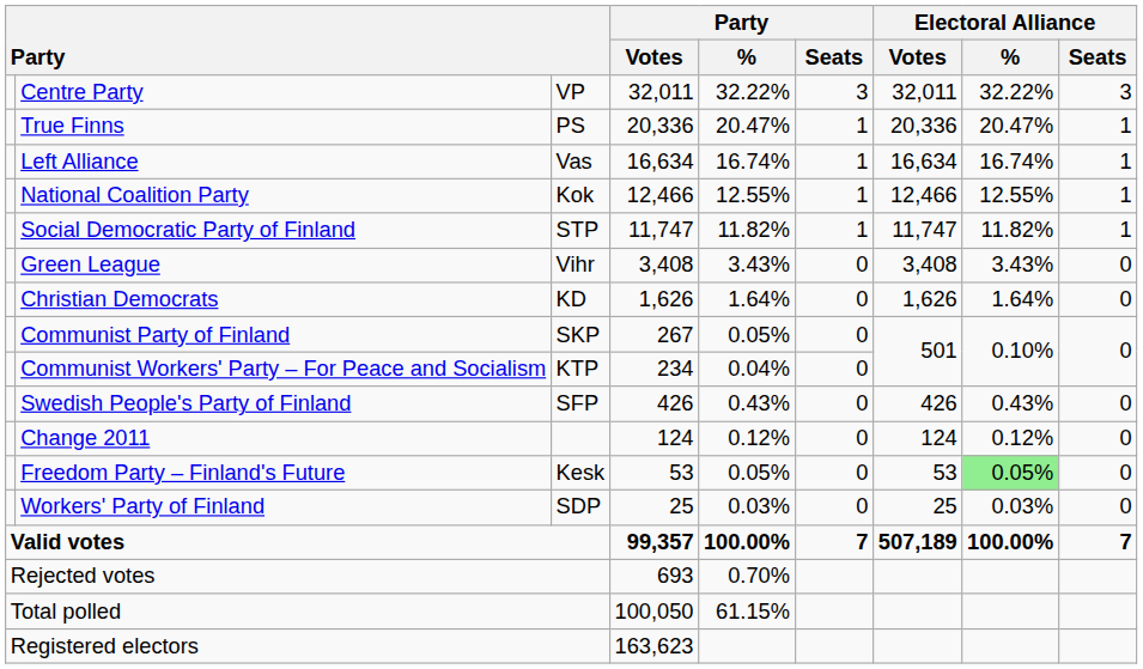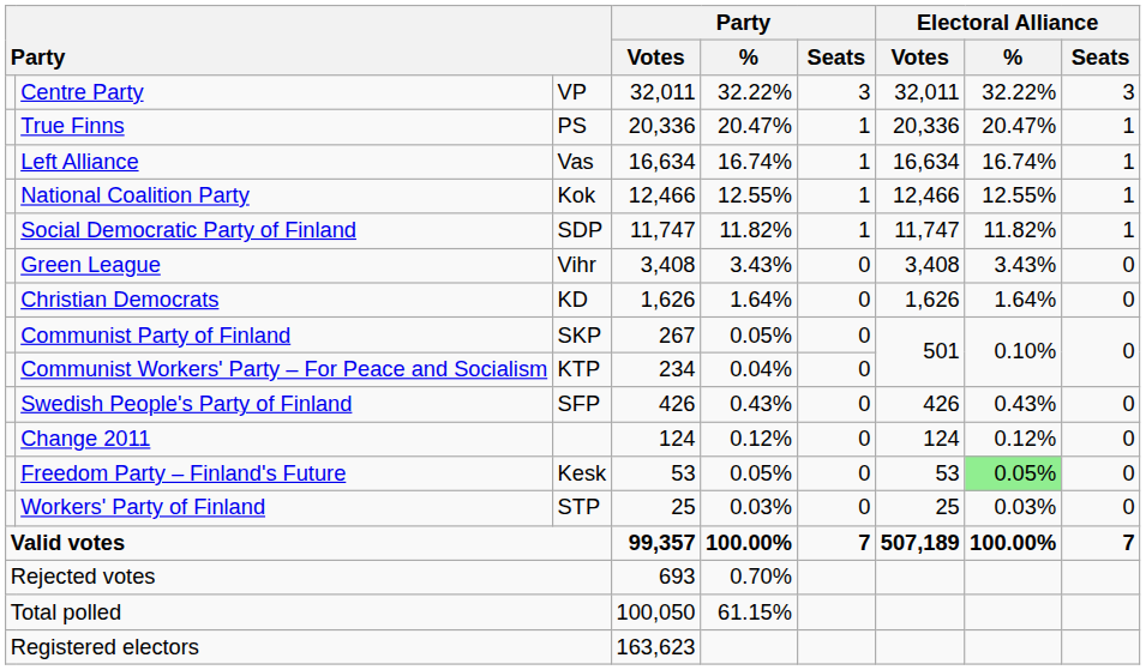 <table class="wikitable" border="1" style="text-align:right;">
 <tr>
 <th style="text-align:left;" valign=bottom rowspan=2 colspan=3>Party</th>
 <th colspan=3>Party</th>
 <th colspan=3>Electoral Alliance</th>
 </tr>
 <tr>
 <th align=center valign=bottom width="50">Votes</th>
 <th align=center valign=bottom width="50">%</th>
 <th align=center valign=bottom width="50">Seats</th>
 <th align=center valign=bottom width="50">Votes</th>
 <th align=center valign=bottom width="50">%</th>
 <th align=center valign=bottom width="50">Seats</th>
 </tr>
 <tr>
 <td></td>
 <td align=left><a href='#'>Centre Party</a></td>
 <td align=left>VP</td>
 <td>32,011</td>
 <td>32.22%</td>
 <td>3</td>
 <td>32,011</td>
 <td>32.22%</td>
 <td>3</td>
 </tr>
 <tr>
 <td></td>
 <td align=left><a href='#'>True Finns</a></td>
 <td align=left>PS</td>
 <td>20,336</td>
 <td>20.47%</td>
 <td>1</td>
 <td>20,336</td>
 <td>20.47%</td>
 <td>1</td>
 </tr>
 <tr>
 <td></td>
 <td align=left><a href='#'>Left Alliance</a></td>
 <td align=left>Vas</td>
 <td>16,634</td>
 <td>16.74%</td>
 <td>1</td>
 <td>16,634</td>
 <td>16.74%</td>
 <td>1</td>
 </tr>
 <tr>
 <td></td>
 <td align=left><a href='#'>National Coalition Party</a></td>
 <td align=left>Kok</td>
 <td>12,466</td>
 <td>12.55%</td>
 <td>1</td>
 <td>12,466</td>
 <td>12.55%</td>
 <td>1</td>
 </tr>
 <tr>
 <td></td>
 <td align=left style="white-space: nowrap;"><a href='#'>Social Democratic Party of Finland</a></td>
-<td align=left>STP</td>
+<td align=left>SDP</td>
 <td>11,747</td>
 <td>11.82%</td>
 <td>1</td>
 <td>11,747</td>
 <td>11.82%</td>
 <td>1</td>
 </tr>
 <tr>
 <td></td>
 <td align=left><a href='#'>Green League</a></td>
 <td align=left>Vihr</td>
 <td>3,408</td>
 <td>3.43%</td>
 <td>0</td>
 <td>3,408</td>
 <td>3.43%</td>
 <td>0</td>
 </tr>
 <tr>
 <td></td>
 <td align=left><a href='#'>Christian Democrats</a></td>
 <td align=left>KD</td>
 <td>1,626</td>
 <td>1.64%</td>
 <td>0</td>
 <td>1,626</td>
 <td>1.64%</td>
 <td>0</td>
 </tr>
 <tr>
 <td></td>
 <td align=left><a href='#'>Communist Party of Finland</a></td>
 <td align=left>SKP</td>
 <td>267</td>
 <td>0.05%</td>
 <td>0</td>
 <td rowspan=2>501</td>
 <td rowspan=2>0.10%</td>
 <td rowspan=2>0</td>
 </tr>
 <tr>
 <td></td>
 <td align=left><a href='#'>Communist Workers' Party – For Peace and Socialism</a></td>
 <td align=left>KTP</td>
 <td>234</td>
 <td>0.04%</td>
 <td>0</td>
 </tr>
 <tr>
 <td></td>
 <td align=left><a href='#'>Swedish People's Party of Finland</a></td>
 <td align=left>SFP</td>
 <td>426</td>
 <td>0.43%</td>
 <td>0</td>
 <td>426</td>
 <td>0.43%</td>
 <td>0</td>
 </tr>
 <tr>
 <td></td>
 <td align=left><a href='#'>Change 2011</a></td>
 <td align=left></td>
 <td>124</td>
 <td>0.12%</td>
 <td>0</td>
 <td>124</td>
 <td>0.12%</td>
 <td>0</td>
 </tr>
 <tr>
 <td></td>
 <td align=left><a href='#'>Freedom Party – Finland's Future</a></td>
 <td align=left>Kesk</td>
 <td>53</td>
 <td>0.05%</td>
 <td>0</td>
 <td>53</td>
 <td style="background: lightgreen;">0.05%</td>
 <td>0</td>
 </tr>
 <tr>
 <td></td>
 <td align=left><a href='#'>Workers' Party of Finland</a></td>
-<td align=left>SDP</td>
+<td align=left>STP</td>
 <td>25</td>
 <td>0.03%</td>
 <td>0</td>
 <td>25</td>
 <td>0.03%</td>
 <td>0</td>
 </tr>
 <tr style="font-weight:bold">
 <td align=left colspan=3>Valid votes</td>
 <td>99,357</td>
 <td>100.00%</td>
 <td>7</td>
 <td>507,189</td>
 <td>100.00%</td>
 <td>7</td>
 </tr>
 <tr>
 <td align=left colspan=3>Rejected votes</td>
 <td>693</td>
 <td>0.70%</td>
 <td></td>
 <td></td>
 <td></td>
 <td></td>
 </tr>
 <tr>
 <td align=left colspan=3>Total polled</td>
 <td>100,050</td>
 <td>61.15%</td>
 <td></td>
 <td></td>
 <td></td>
 <td></td>
 </tr>
 <tr>
 <td align=left colspan=3>Registered electors</td>
 <td>163,623</td>
 <td></td>
 <td></td>
 <td></td>
 <td></td>
 <td></td>
 </tr>
 </table>
